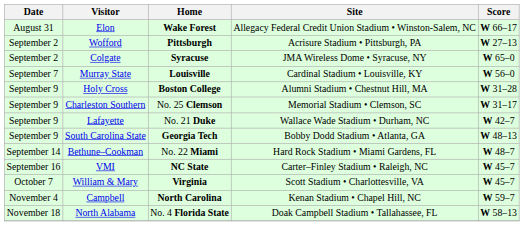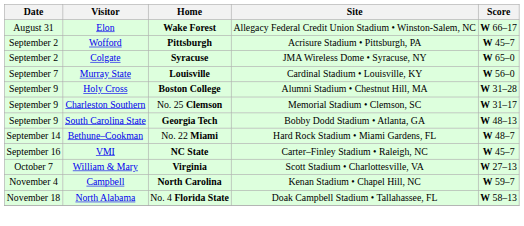 <table class="wikitable" style="text-align:center">
 <tr>
 <th>Date</th>
 <th>Visitor</th>
 <th>Home</th>
 <th>Site</th>
 <th>Score</th>
 </tr>
 <tr style="background:#DDFFDD;">
 <td>August 31</td>
 <td><a href='#'>Elon</a></td>
 <td><strong>Wake Forest</strong></td>
 <td>Allegacy Federal Credit Union Stadium • Winston-Salem, NC</td>
 <td><strong>W</strong> 66–17</td>
 </tr>
 <tr style="background:#DDFFDD;">
 <td>September 2</td>
 <td><a href='#'>Wofford</a></td>
 <td><strong>Pittsburgh</strong></td>
 <td>Acrisure Stadium • Pittsburgh, PA</td>
-<td><strong>W</strong> 27–13</td>
+<td><strong>W</strong> 45–7</td>
 </tr>
 <tr style="background:#DDFFDD;">
 <td>September 2</td>
 <td><a href='#'>Colgate</a></td>
 <td><strong>Syracuse</strong></td>
 <td>JMA Wireless Dome • Syracuse, NY</td>
 <td><strong>W</strong> 65–0</td>
 </tr>
 <tr style="background:#DDFFDD;">
 <td>September 7</td>
 <td><a href='#'>Murray State</a></td>
 <td><strong>Louisville</strong></td>
 <td>Cardinal Stadium • Louisville, KY</td>
 <td><strong>W</strong> 56–0</td>
 </tr>
 <tr style="background:#DDFFDD;">
 <td>September 9</td>
 <td><a href='#'>Holy Cross</a></td>
 <td><strong>Boston College</strong></td>
 <td>Alumni Stadium • Chestnut Hill, MA</td>
 <td><strong>W</strong> 31–28</td>
 </tr>
 <tr style="background:#DDFFDD;">
 <td>September 9</td>
 <td><a href='#'>Charleston Southern</a></td>
 <td>No. 25 <strong>Clemson</strong></td>
 <td>Memorial Stadium • Clemson, SC</td>
 <td><strong>W</strong> 31–17</td>
 </tr>
 <tr style="background:#DDFFDD;">
 <td>September 9</td>
-<td><a href='#'>Lafayette</a></td>
-<td>No. 21 <strong>Duke</strong></td>
-<td>Wallace Wade Stadium • Durham, NC</td>
-<td><strong>W</strong> 42–7</td>
-</tr>
-<tr style="background:#DDFFDD;">
-<td>September 9</td>
 <td><a href='#'>South Carolina State</a></td>
 <td><strong>Georgia Tech</strong></td>
 <td>Bobby Dodd Stadium • Atlanta, GA</td>
 <td><strong>W</strong> 48–13</td>
 </tr>
 <tr style="background:#DDFFDD;">
 <td>September 14</td>
 <td><a href='#'>Bethune–Cookman</a></td>
 <td>No. 22 <strong>Miami</strong></td>
 <td>Hard Rock Stadium • Miami Gardens, FL</td>
 <td><strong>W</strong> 48–7</td>
 </tr>
 <tr style="background:#DDFFDD;">
 <td>September 16</td>
 <td><a href='#'>VMI</a></td>
 <td><strong>NC State</strong></td>
 <td>Carter–Finley Stadium • Raleigh, NC</td>
 <td><strong>W</strong> 45–7</td>
 </tr>
 <tr style="background:#DDFFDD;">
 <td>October 7</td>
 <td><a href='#'>William & Mary</a></td>
 <td><strong>Virginia</strong></td>
 <td>Scott Stadium • Charlottesville, VA</td>
-<td><strong>W</strong> 45–7</td>
+<td><strong>W</strong> 27–13</td>
 </tr>
 <tr style="background:#DDFFDD;">
 <td>November 4</td>
 <td><a href='#'>Campbell</a></td>
 <td><strong>North Carolina</strong></td>
 <td>Kenan Stadium • Chapel Hill, NC</td>
 <td><strong>W</strong> 59–7</td>
 </tr>
 <tr style="background:#DDFFDD;">
 <td>November 18</td>
 <td><a href='#'>North Alabama</a></td>
 <td>No. 4 <strong>Florida State</strong></td>
 <td>Doak Campbell Stadium • Tallahassee, FL</td>
 <td><strong>W</strong> 58–13</td>
 </tr>
 <tr>
 </tr>
 </table>
